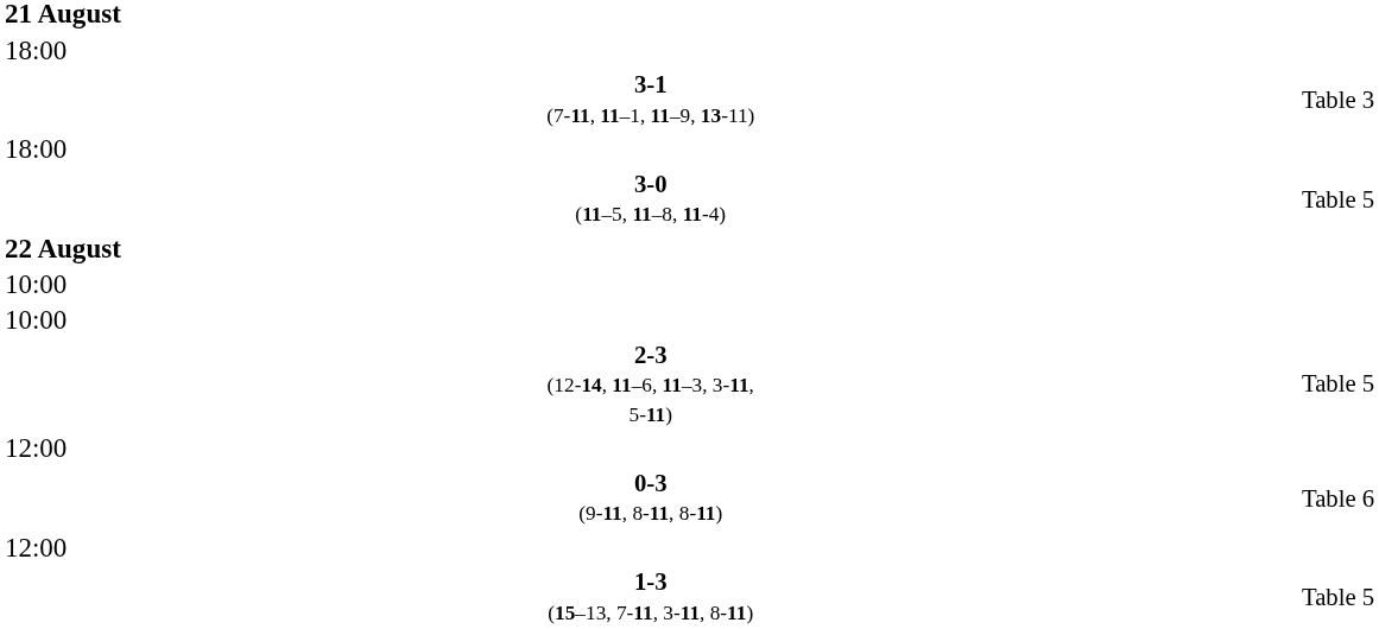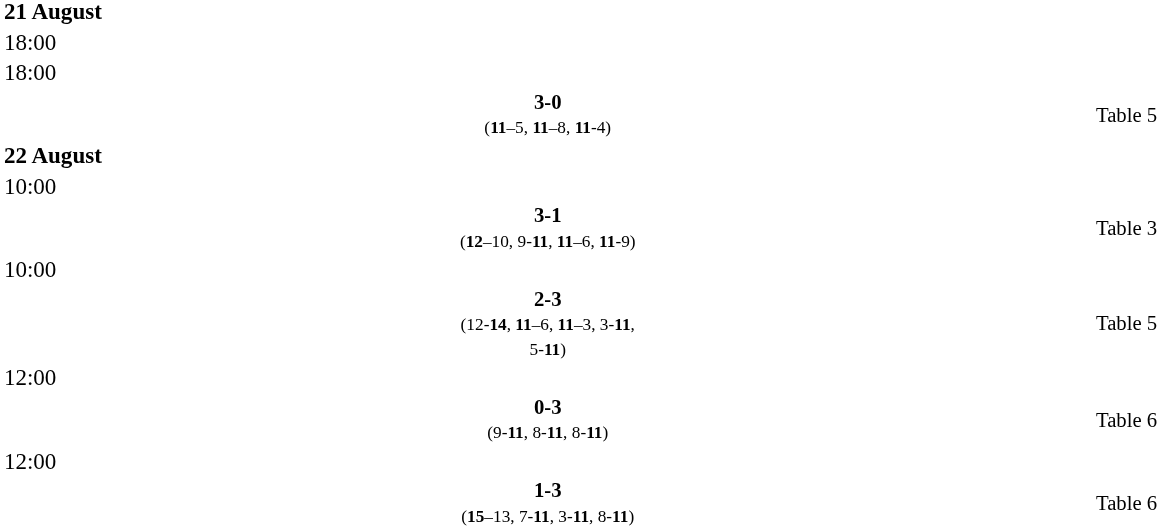 <table style="width:100%;" cellspacing="1">
 <tr>
 <th width=25%></th>
 <th width=10%></th>
 <th width=25%></th>
 </tr>
 <tr>
 <td><strong>21 August</strong></td>
 </tr>
 <tr>
 <td>18:00</td>
-</tr>
-<tr style=font-size:90%>
-<td align=right><strong></strong></td>
-<td align=center><strong> 3-1 </strong><br><small>(7-<strong>11</strong>, <strong>11</strong>–1, <strong>11</strong>–9, <strong>13</strong>-11)</small></td>
-<td></td>
-<td>Table 3</td>
 </tr>
 <tr>
 <td>18:00</td>
 </tr>
 <tr style=font-size:90%>
 <td align=right><strong></strong></td>
 <td align=center><strong> 3-0 </strong><br><small>(<strong>11</strong>–5, <strong>11</strong>–8, <strong>11</strong>-4)</small></td>
 <td></td>
 <td>Table 5</td>
 </tr>
 <tr>
 <td><strong>22 August</strong></td>
 </tr>
 <tr>
 <td>10:00</td>
+</tr>
+<tr style=font-size:90%>
+<td align=right><strong></strong></td>
+<td align=center><strong> 3-1 </strong><br><small>(<strong>12</strong>–10, 9-<strong>11</strong>, <strong>11</strong>–6, <strong>11</strong>-9)</small></td>
+<td></td>
+<td>Table 3</td>
 </tr>
 <tr>
 <td>10:00</td>
 </tr>
 <tr style=font-size:90%>
 <td align=right></td>
 <td align=center><strong> 2-3 </strong><br><small>(12-<strong>14</strong>, <strong>11</strong>–6, <strong>11</strong>–3, 3-<strong>11</strong>, 5-<strong>11</strong>)</small></td>
 <td><strong></strong></td>
 <td>Table 5</td>
 </tr>
 <tr>
 <td>12:00</td>
 </tr>
 <tr style=font-size:90%>
 <td align=right></td>
 <td align=center><strong> 0-3 </strong><br><small>(9-<strong>11</strong>, 8-<strong>11</strong>, 8-<strong>11</strong>)</small></td>
 <td><strong></strong></td>
 <td>Table 6</td>
 </tr>
 <tr>
 <td>12:00</td>
 </tr>
 <tr style=font-size:90%>
 <td align=right></td>
 <td align=center><strong> 1-3 </strong><br><small>(<strong>15</strong>–13, 7-<strong>11</strong>, 3-<strong>11</strong>, 8-<strong>11</strong>)</small></td>
 <td><strong></strong></td>
-<td>Table 5</td>
+<td>Table 6</td>
 </tr>
 </table>
